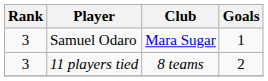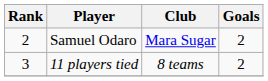 <table class="wikitable" style="text-align:center">
 <tr>
 <th>Rank</th>
 <th>Player</th>
 <th>Club</th>
 <th>Goals</th>
 </tr>
 <tr>
-<td>3</td>
+<td>2</td>
 <td align="left"> Samuel Odaro</td>
 <td align="left"><a href='#'>Mara Sugar</a></td>
-<td>1</td>
+<td>2</td>
 </tr>
 <tr>
 <td>3</td>
 <td><em>11 players tied</em></td>
 <td><em>8 teams</em></td>
 <td>2</td>
 </tr>
 <tr>
 </tr>
 </table>
